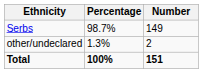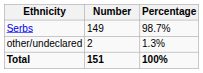 <table class="wikitable">
 <tr>
 <th width="100px">Ethnicity</th>
+<th width="80px">Number</th>
 <th width="80px">Percentage</th>
-<th width="80px">Number</th>
 </tr>
 <tr>
 <td><a href='#'>Serbs</a></td>
+<td>149</td>
 <td>98.7%</td>
-<td>149</td>
 </tr>
 <tr>
 <td>other/undeclared</td>
+<td>2</td>
 <td>1.3%</td>
-<td>2</td>
 </tr>
 <tr>
 <td><strong>Total</strong></td>
+<td><strong>151</strong></td>
 <td><strong>100%</strong></td>
-<td><strong>151</strong></td>
 </tr>
 </table>
